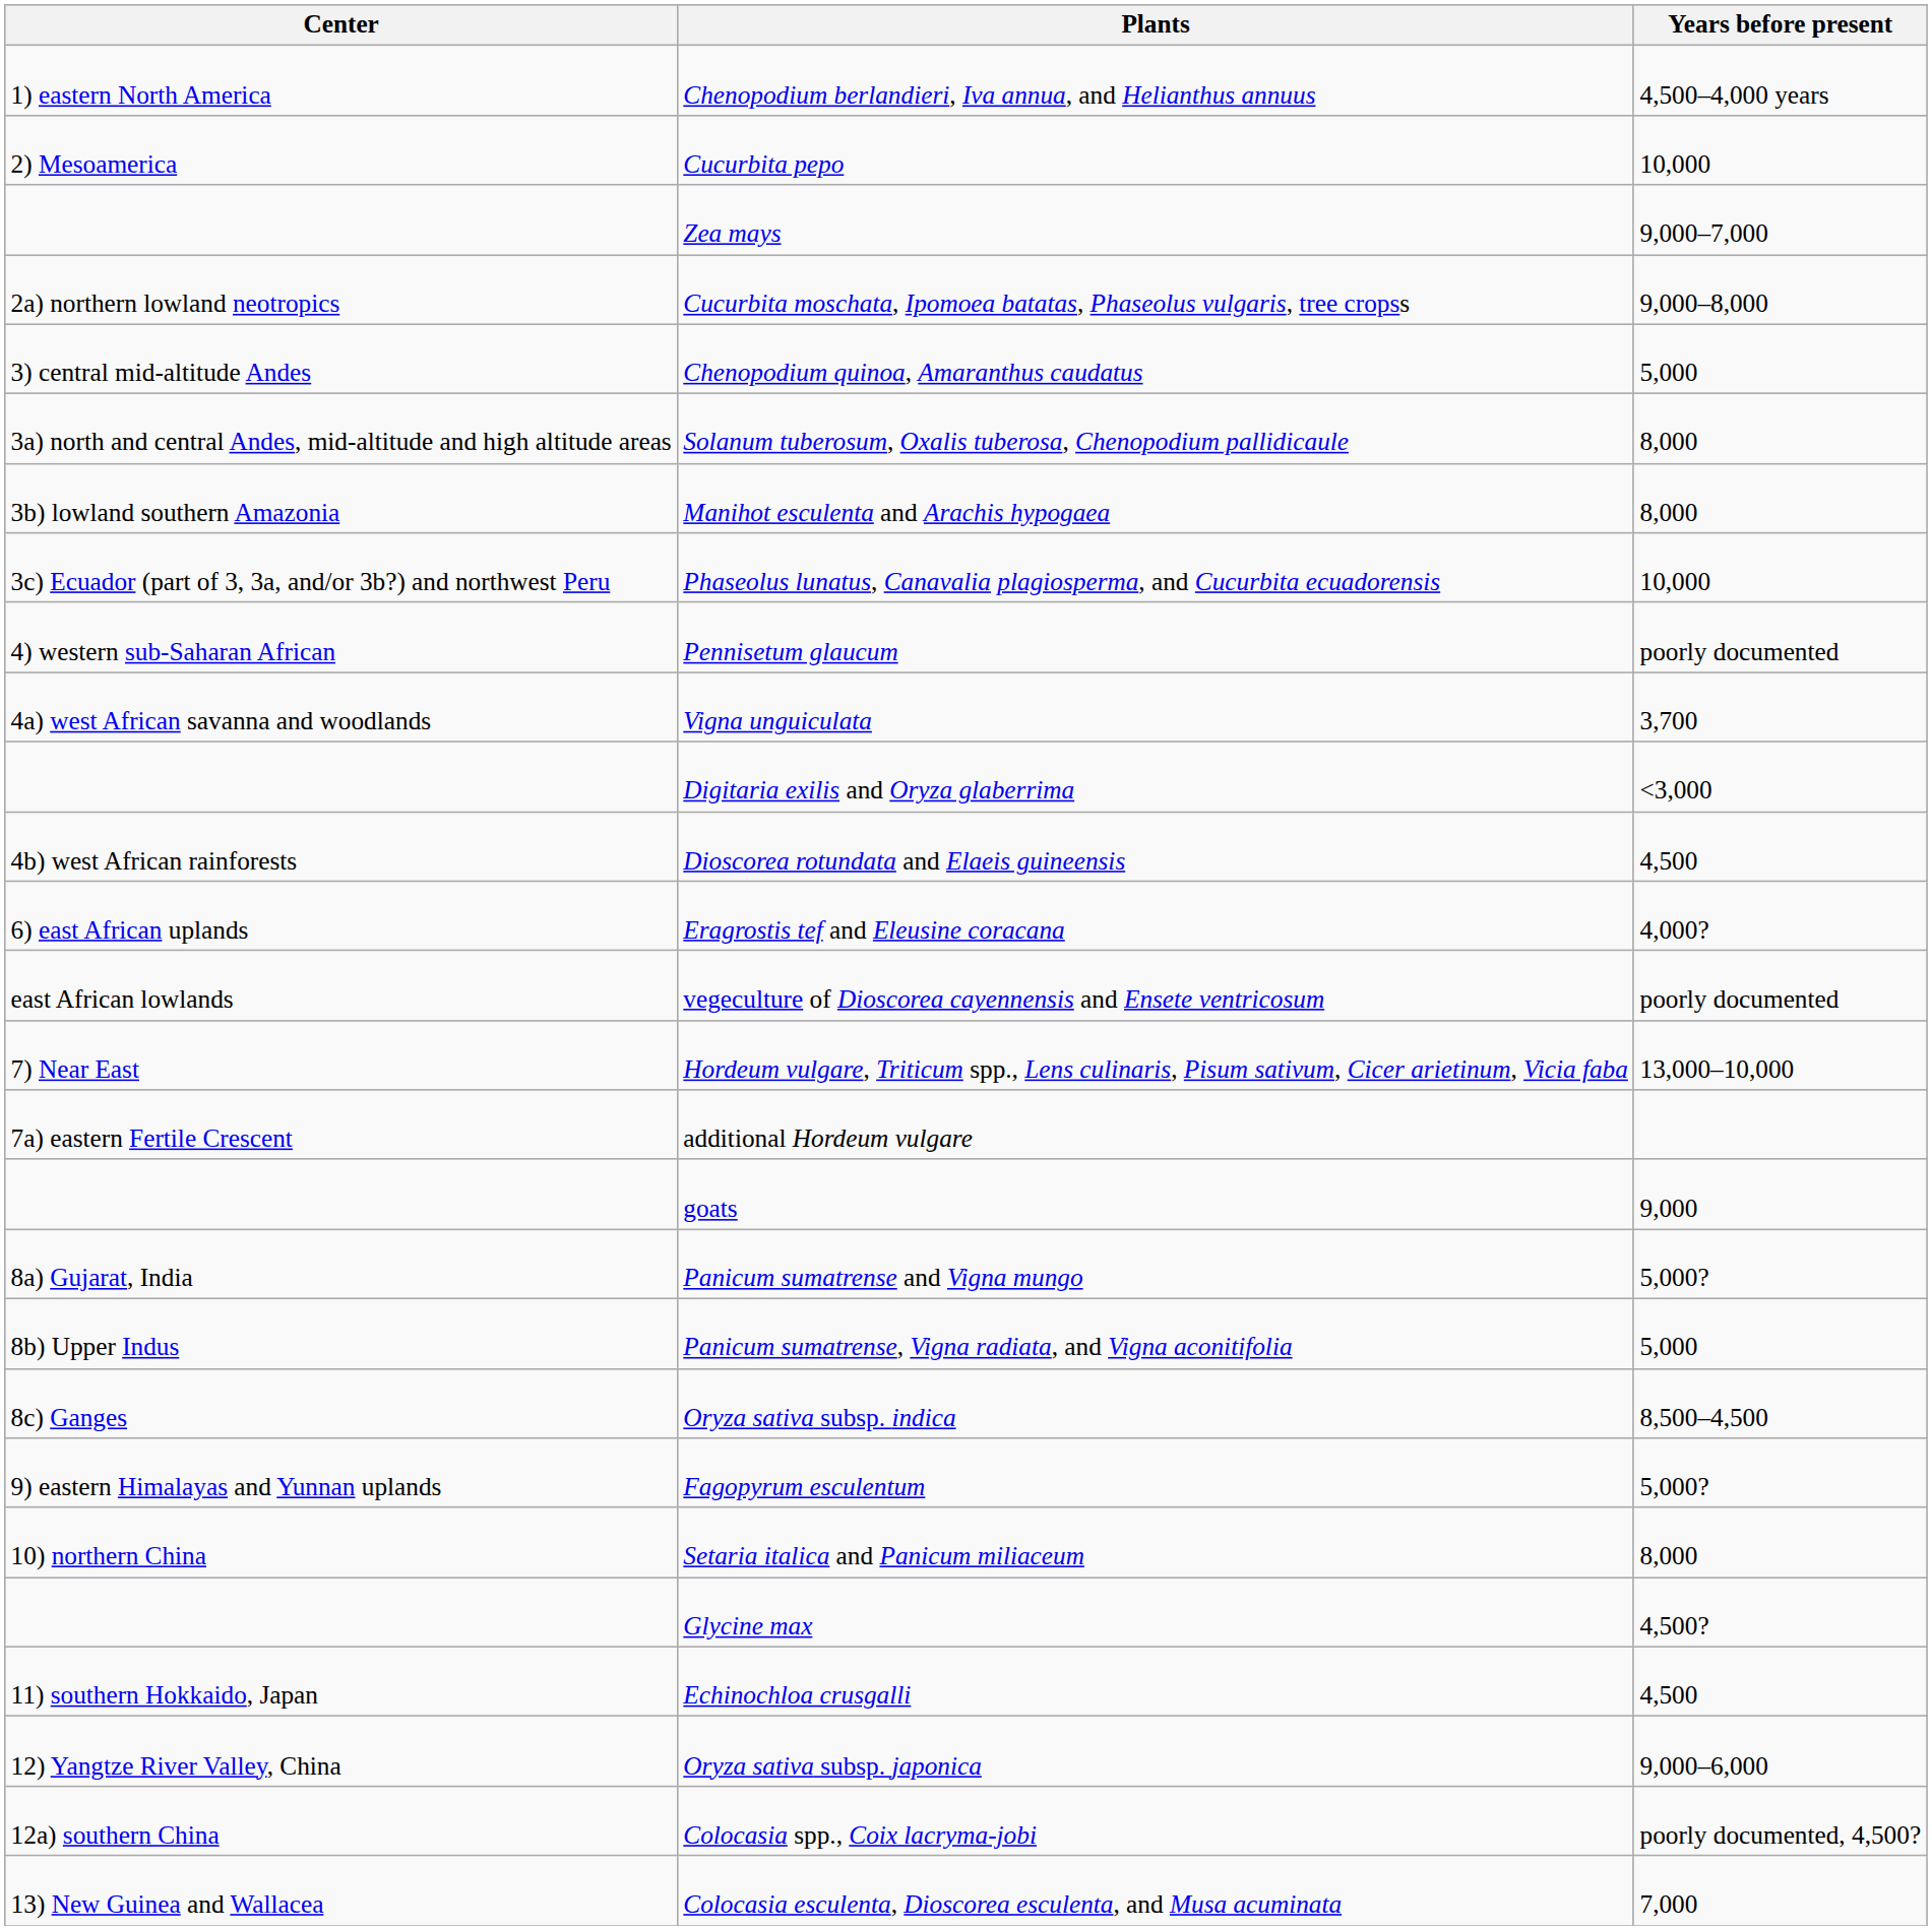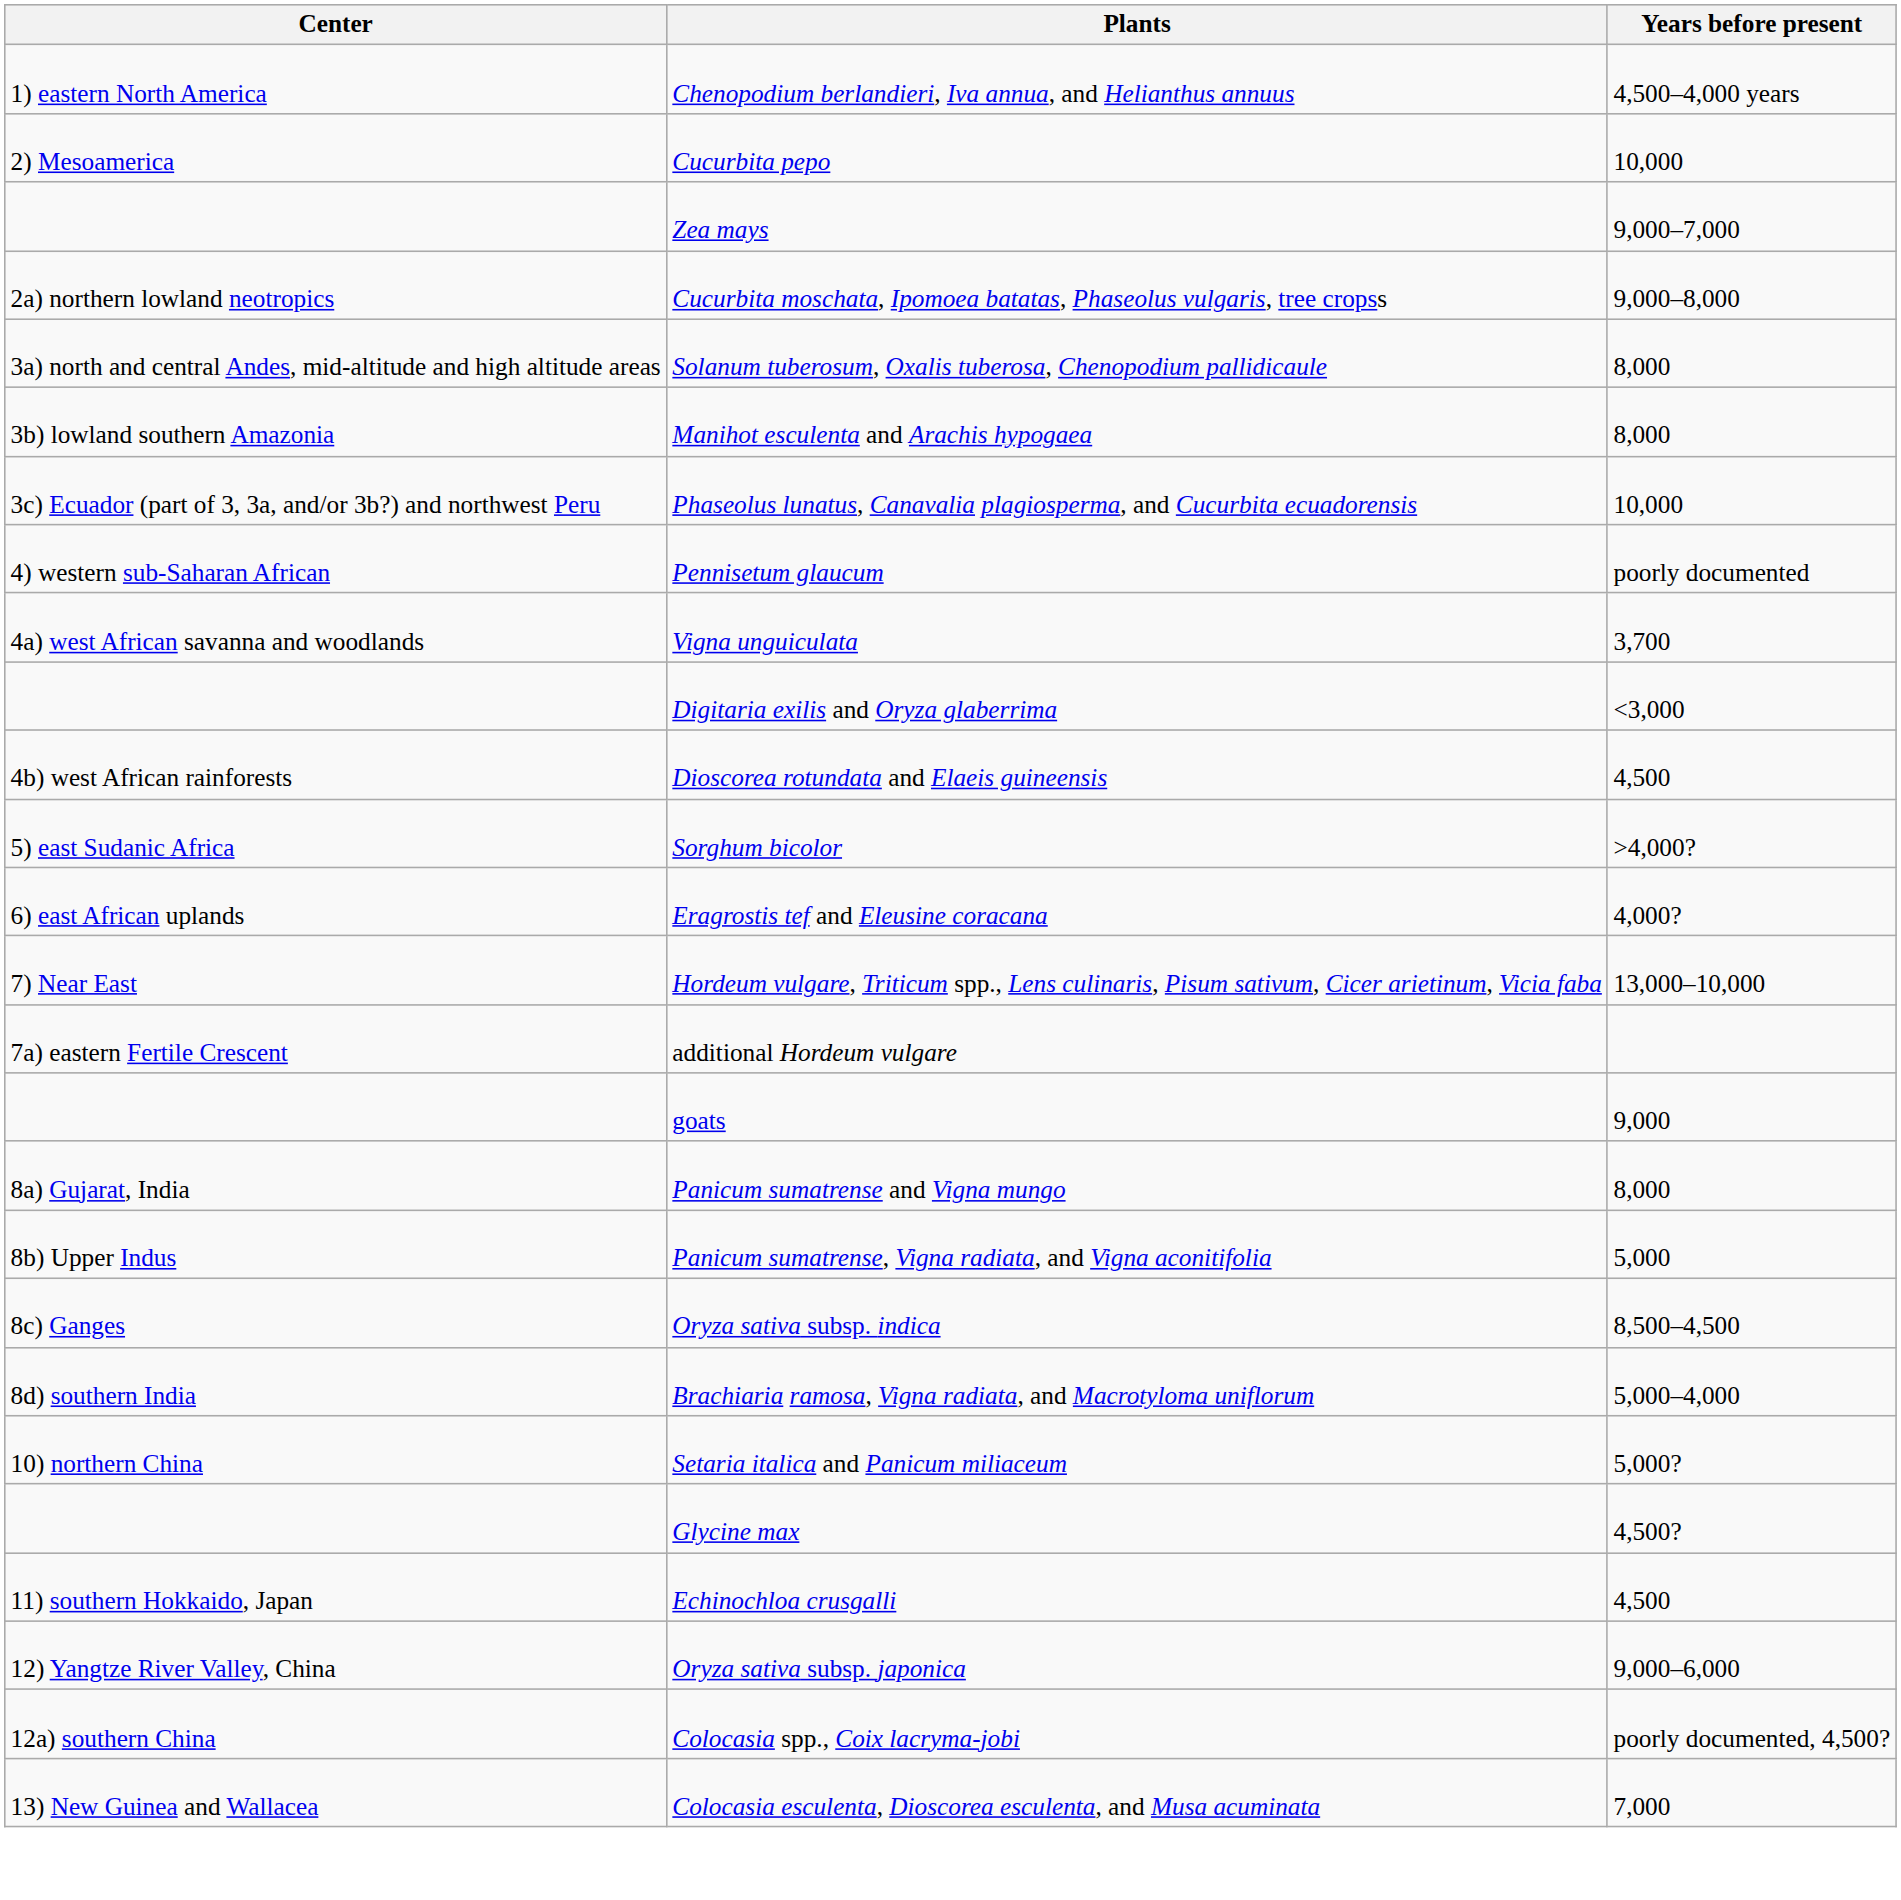 <table class="wikitable">
 <tr>
 <th>Center</th>
 <th>Plants</th>
 <th>Years before present</th>
 </tr>
 <tr>
 <td><br>1) <a href='#'>eastern North America</a></td>
 <td><br><em><a href='#'>Chenopodium berlandieri</a></em>, <em><a href='#'>Iva annua</a></em>, and <em><a href='#'>Helianthus annuus</a></em></td>
 <td><br>4,500–4,000 years</td>
 </tr>
 <tr>
 <td><br>2) <a href='#'>Mesoamerica</a></td>
 <td><br><em><a href='#'>Cucurbita pepo</a></em></td>
 <td><br>10,000</td>
 </tr>
 <tr>
 <td></td>
 <td><br><em><a href='#'>Zea mays</a></em></td>
 <td><br>9,000–7,000</td>
 </tr>
 <tr>
 <td><br>2a) northern lowland <a href='#'>neotropics</a></td>
 <td><br><em><a href='#'>Cucurbita moschata</a></em>, <em><a href='#'>Ipomoea batatas</a></em>, <em><a href='#'>Phaseolus vulgaris</a></em>, <a href='#'>tree crops</a>s</td>
 <td><br>9,000–8,000</td>
-</tr>
-<tr>
-<td><br>3) central mid-altitude <a href='#'>Andes</a></td>
-<td><br><em><a href='#'>Chenopodium quinoa</a></em>, <em><a href='#'>Amaranthus caudatus</a></em></td>
-<td><br>5,000</td>
 </tr>
 <tr>
 <td><br>3a) north and central <a href='#'>Andes</a>, mid-altitude and high altitude areas</td>
 <td><br><em><a href='#'>Solanum tuberosum</a></em>, <em><a href='#'>Oxalis tuberosa</a></em>, <em><a href='#'>Chenopodium pallidicaule</a></em></td>
 <td><br>8,000</td>
 </tr>
 <tr>
 <td><br>3b) lowland southern <a href='#'>Amazonia</a></td>
 <td><br><em><a href='#'>Manihot esculenta</a></em> and <em><a href='#'>Arachis hypogaea</a></em></td>
 <td><br>8,000</td>
 </tr>
 <tr>
 <td><br>3c) <a href='#'>Ecuador</a> (part of 3, 3a, and/or 3b?) and northwest <a href='#'>Peru</a></td>
 <td><br><em><a href='#'>Phaseolus lunatus</a></em>, <em><a href='#'>Canavalia</a> <a href='#'>plagiosperma</a></em>, and <em><a href='#'>Cucurbita ecuadorensis</a></em></td>
 <td><br>10,000</td>
 </tr>
 <tr>
 <td><br>4) western <a href='#'>sub-Saharan African</a></td>
 <td><br><em><a href='#'>Pennisetum glaucum</a></em></td>
 <td><br>poorly documented</td>
 </tr>
 <tr>
 <td><br>4a) <a href='#'>west African</a> savanna and woodlands</td>
 <td><br><em><a href='#'>Vigna unguiculata</a></em></td>
 <td><br>3,700</td>
 </tr>
 <tr>
 <td></td>
 <td><br><em><a href='#'>Digitaria exilis</a></em> and <em><a href='#'>Oryza glaberrima</a></em></td>
 <td><br><3,000</td>
 </tr>
 <tr>
 <td><br>4b) west African rainforests</td>
 <td><br><em><a href='#'>Dioscorea rotundata</a></em> and <em><a href='#'>Elaeis guineensis</a></em></td>
 <td><br>4,500</td>
 </tr>
 <tr>
+<td><br>5) <a href='#'>east Sudanic Africa</a></td>
+<td><br><em><a href='#'>Sorghum bicolor</a></em></td>
+<td><br>>4,000?</td>
+</tr>
+<tr>
 <td><br>6) <a href='#'>east African</a> uplands</td>
 <td><br><em><a href='#'>Eragrostis tef</a></em> and <em><a href='#'>Eleusine coracana</a></em></td>
 <td><br>4,000?</td>
-</tr>
-<tr>
-<td><br>east African lowlands</td>
-<td><br><a href='#'>vegeculture</a> of <em><a href='#'>Dioscorea cayennensis</a></em> and <em><a href='#'>Ensete ventricosum</a></em></td>
-<td><br>poorly documented</td>
 </tr>
 <tr>
 <td><br>7) <a href='#'>Near East</a></td>
 <td><br><em><a href='#'>Hordeum vulgare</a></em>, <em><a href='#'>Triticum</a></em> spp., <em><a href='#'>Lens culinaris</a></em>, <em><a href='#'>Pisum sativum</a></em>, <em><a href='#'>Cicer arietinum</a></em>, <em><a href='#'>Vicia faba</a></em></td>
 <td><br>13,000–10,000</td>
 </tr>
 <tr>
 <td><br>7a) eastern <a href='#'>Fertile Crescent</a></td>
 <td><br>additional <em>Hordeum vulgare</em></td>
 <td></td>
 </tr>
 <tr>
 <td></td>
 <td><br><a href='#'>goats</a></td>
 <td><br>9,000</td>
 </tr>
 <tr>
 <td><br>8a) <a href='#'>Gujarat</a>, India</td>
 <td><br><em><a href='#'>Panicum sumatrense</a></em> and <em><a href='#'>Vigna mungo</a></em></td>
-<td><br>5,000?</td>
+<td><br>8,000</td>
 </tr>
 <tr>
 <td><br>8b) Upper <a href='#'>Indus</a></td>
 <td><br><em><a href='#'>Panicum sumatrense</a></em>, <em><a href='#'>Vigna radiata</a></em>, and <em><a href='#'>Vigna aconitifolia</a></em></td>
 <td><br>5,000</td>
 </tr>
 <tr>
 <td><br>8c) <a href='#'>Ganges</a></td>
 <td><br><a href='#'><em>Oryza sativa</em> subsp. <em>indica</em></a></td>
 <td><br>8,500–4,500</td>
 </tr>
 <tr>
-<td><br>9) eastern <a href='#'>Himalayas</a> and <a href='#'>Yunnan</a> uplands</td>
-<td><br><em><a href='#'>Fagopyrum esculentum</a></em></td>
-<td><br>5,000?</td>
+<td><br>8d) <a href='#'>southern India</a></td>
+<td><br><em><a href='#'>Brachiaria</a> <a href='#'>ramosa</a></em>, <em><a href='#'>Vigna radiata</a></em>, and <em><a href='#'>Macrotyloma uniflorum</a></em></td>
+<td><br>5,000–4,000</td>
 </tr>
 <tr>
 <td><br>10) <a href='#'>northern China</a></td>
 <td><br><em><a href='#'>Setaria italica</a></em> and <em><a href='#'>Panicum miliaceum</a></em></td>
-<td><br>8,000</td>
+<td><br>5,000?</td>
 </tr>
 <tr>
 <td></td>
 <td><br><em><a href='#'>Glycine max</a></em></td>
 <td><br>4,500?</td>
 </tr>
 <tr>
 <td><br>11) <a href='#'>southern Hokkaido</a>, Japan</td>
 <td><br><em><a href='#'>Echinochloa crusgalli</a></em></td>
 <td><br>4,500</td>
 </tr>
 <tr>
 <td><br>12) <a href='#'>Yangtze River Valley</a>, China</td>
 <td><br><a href='#'><em>Oryza sativa</em> subsp. <em>japonica</em></a></td>
 <td><br>9,000–6,000</td>
 </tr>
 <tr>
 <td><br>12a) <a href='#'>southern China</a></td>
 <td><br><em><a href='#'>Colocasia</a></em> spp., <em><a href='#'>Coix lacryma-jobi</a></em></td>
 <td><br>poorly documented, 4,500?</td>
 </tr>
 <tr>
 <td><br>13) <a href='#'>New Guinea</a> and <a href='#'>Wallacea</a></td>
 <td><br><em><a href='#'>Colocasia esculenta</a></em>, <em><a href='#'>Dioscorea esculenta</a></em>, and <em><a href='#'>Musa acuminata</a></em></td>
 <td><br>7,000</td>
 </tr>
 </table>
